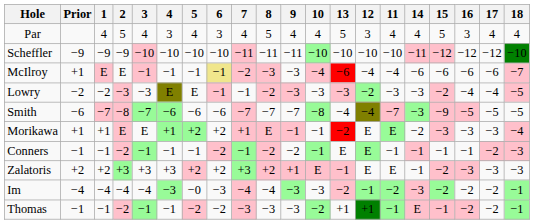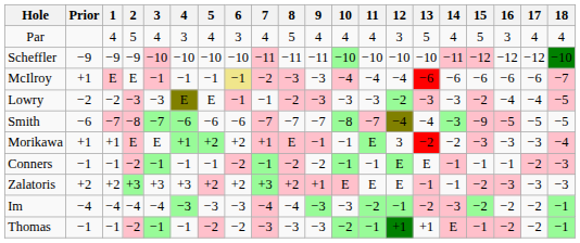 <table class="wikitable" style="text-align:center">
 <tr>
 <th>Hole</th>
 <th>Prior</th>
 <th>1</th>
 <th>2</th>
 <th>3</th>
 <th>4</th>
 <th>5</th>
 <th>6</th>
 <th>7</th>
 <th>8</th>
 <th>9</th>
 <th>10</th>
+<th>11</th>
+<th>12</th>
 <th>13</th>
-<th>12</th>
-<th>11</th>
 <th>14</th>
 <th>15</th>
 <th>16</th>
 <th>17</th>
 <th>18</th>
 </tr>
 <tr>
 <td>Par</td>
 <td></td>
 <td>4</td>
 <td>5</td>
 <td>4</td>
 <td>3</td>
 <td>4</td>
 <td>3</td>
 <td>4</td>
 <td>5</td>
 <td>4</td>
 <td>4</td>
+<td>4</td>
+<td>3</td>
 <td>5</td>
-<td>3</td>
-<td>4</td>
 <td>4</td>
 <td>5</td>
 <td>3</td>
 <td>4</td>
 <td>4</td>
 </tr>
 <tr>
 <td align=left> Scheffler</td>
 <td>−9</td>
 <td>−9</td>
 <td>−9</td>
 <td style="background: Pink;">−10</td>
 <td>−10</td>
 <td>−10</td>
 <td>−10</td>
 <td style="background: Pink;">−11</td>
 <td>−11</td>
 <td>−11</td>
 <td style="background: PaleGreen;">−10</td>
 <td>−10</td>
 <td>−10</td>
 <td>−10</td>
 <td style="background: Pink;">−11</td>
 <td style="background: Pink;">−12</td>
 <td>−12</td>
 <td>−12</td>
 <td style="background: Green;">−10</td>
 </tr>
 <tr>
 <td align=left> McIlroy</td>
 <td>+1</td>
 <td style="background: Pink;">E</td>
 <td>E</td>
 <td style="background: Pink;">−1</td>
 <td>−1</td>
 <td>−1</td>
 <td style="background: khaki;">−1</td>
 <td style="background: Pink;">−2</td>
 <td style="background: Pink;">−3</td>
 <td>−3</td>
 <td style="background: Pink;">−4</td>
-<td style="background: Red;">−6</td>
 <td>−4</td>
 <td>−4</td>
+<td style="background: Red;">−6</td>
 <td>−6</td>
 <td>−6</td>
 <td>−6</td>
 <td>−6</td>
 <td style="background: Pink;">−7</td>
 </tr>
 <tr>
 <td align=left> Lowry</td>
 <td>−2</td>
 <td>−2</td>
 <td style="background: Pink;">−3</td>
 <td>−3</td>
 <td style="background: Olive;">E</td>
 <td>E</td>
 <td style="background: Pink;">−1</td>
 <td>−1</td>
 <td style="background: Pink;">−2</td>
 <td style="background: Pink;">−3</td>
 <td>−3</td>
+<td>−3</td>
+<td style="background: PaleGreen;">−2</td>
 <td style="background: Pink;">−3</td>
-<td style="background: PaleGreen;">−2</td>
-<td>−3</td>
 <td>−3</td>
 <td style="background: Pink;">−2</td>
 <td>−4</td>
 <td>−4</td>
 <td style="background: Pink;">−5</td>
 </tr>
 <tr>
 <td align=left> Smith</td>
 <td>−6</td>
 <td style="background: Pink;">−7</td>
 <td style="background: Pink;">−8</td>
 <td style="background: PaleGreen;">−7</td>
 <td style="background: PaleGreen;">−6</td>
 <td>−6</td>
 <td>−6</td>
 <td style="background: Pink;">−7</td>
 <td>−7</td>
 <td>−7</td>
 <td style="background: PaleGreen;">−8</td>
+<td style="background: Pink;">−7</td>
+<td style="background: Olive;">−4</td>
 <td>−4</td>
-<td style="background: Olive;">−4</td>
-<td style="background: Pink;">−7</td>
 <td style="background: PaleGreen;">−3</td>
 <td style="background: Pink;">−9</td>
 <td style="background: Pink;">−5</td>
 <td>−5</td>
 <td>−5</td>
 </tr>
 <tr>
 <td align=left> Morikawa</td>
 <td>+1</td>
 <td>+1</td>
 <td style="background: Pink;">E</td>
 <td>E</td>
 <td style="background: PaleGreen;">+1</td>
 <td style="background: PaleGreen;">+2</td>
 <td>+2</td>
 <td style="background: Pink;">+1</td>
 <td style="background: Pink;">E</td>
 <td style="background: Pink;">−1</td>
 <td>−1</td>
+<td style="background: PaleGreen;">E</td>
+<td>3</td>
 <td style="background: Red;">−2</td>
-<td>E</td>
-<td style="background: PaleGreen;">E</td>
 <td>−2</td>
 <td style="background: Pink;">−3</td>
 <td>−3</td>
 <td>−3</td>
 <td style="background: Pink;">−4</td>
 </tr>
 <tr>
 <td align=left> Conners</td>
 <td>−1</td>
 <td>−1</td>
 <td style="background: Pink;">−2</td>
 <td style="background: PaleGreen;">−1</td>
 <td>−1</td>
 <td>−1</td>
 <td style="background: Pink;">−2</td>
 <td style="background: PaleGreen;">−1</td>
 <td style="background: Pink;">−2</td>
 <td>−2</td>
 <td style="background: PaleGreen;">−1</td>
+<td>−1</td>
+<td style="background: PaleGreen;">E</td>
 <td>E</td>
-<td style="background: PaleGreen;">E</td>
-<td>−1</td>
 <td style="background: Pink;">−1</td>
 <td>−1</td>
 <td>−1</td>
 <td style="background: Pink;">−2</td>
 <td style="background: Pink;">−3</td>
 </tr>
 <tr>
 <td align=left> Zalatoris</td>
 <td>+2</td>
 <td>+2</td>
 <td style="background: PaleGreen;">+3</td>
 <td>+3</td>
 <td>+3</td>
 <td style="background: Pink;">+2</td>
 <td>+2</td>
 <td style="background: PaleGreen;">+3</td>
 <td style="background: Pink;">+2</td>
 <td style="background: Pink;">+1</td>
 <td style="background: Pink;">E</td>
-<td style="background: Pink;">−1</td>
 <td>E</td>
 <td>E</td>
+<td style="background: Pink;">−1</td>
 <td>−1</td>
 <td style="background: Pink;">−2</td>
 <td style="background: Pink;">−3</td>
 <td>−3</td>
 <td>−3</td>
 </tr>
 <tr>
 <td align=left> Im</td>
 <td>−4</td>
 <td>−4</td>
 <td>−4</td>
 <td>−4</td>
 <td style="background: PaleGreen;">−3</td>
-<td>−0</td>
+<td>−3</td>
 <td>−3</td>
 <td style="background: Pink;">−4</td>
 <td>−4</td>
 <td style="background: PaleGreen;">−3</td>
 <td>−3</td>
+<td style="background: PaleGreen;">−2</td>
+<td style="background: PaleGreen;">−1</td>
 <td style="background: Pink;">−2</td>
-<td style="background: PaleGreen;">−1</td>
-<td style="background: PaleGreen;">−2</td>
 <td style="background: Pink;">−3</td>
 <td style="background: PaleGreen;">−2</td>
 <td>−2</td>
 <td>−2</td>
 <td style="background: PaleGreen;">−1</td>
 </tr>
 <tr>
 <td align=left> Thomas</td>
 <td>−1</td>
 <td>−1</td>
 <td style="background: Pink;">−2</td>
 <td style="background: PaleGreen;">−1</td>
 <td>−1</td>
 <td style="background: Pink;">−2</td>
 <td>−2</td>
 <td style="background: Pink;">−3</td>
 <td>−3</td>
 <td>−3</td>
 <td style="background: PaleGreen;">−2</td>
+<td style="background: PaleGreen;">−1</td>
+<td style="background: Green;">+1</td>
 <td>+1</td>
-<td style="background: Green;">+1</td>
-<td style="background: PaleGreen;">−1</td>
 <td style="background: Pink;">E</td>
 <td style="background: Pink;">−1</td>
 <td style="background: Pink;">−2</td>
 <td>−2</td>
 <td style="background: PaleGreen;">−1</td>
 </tr>
 </table>
